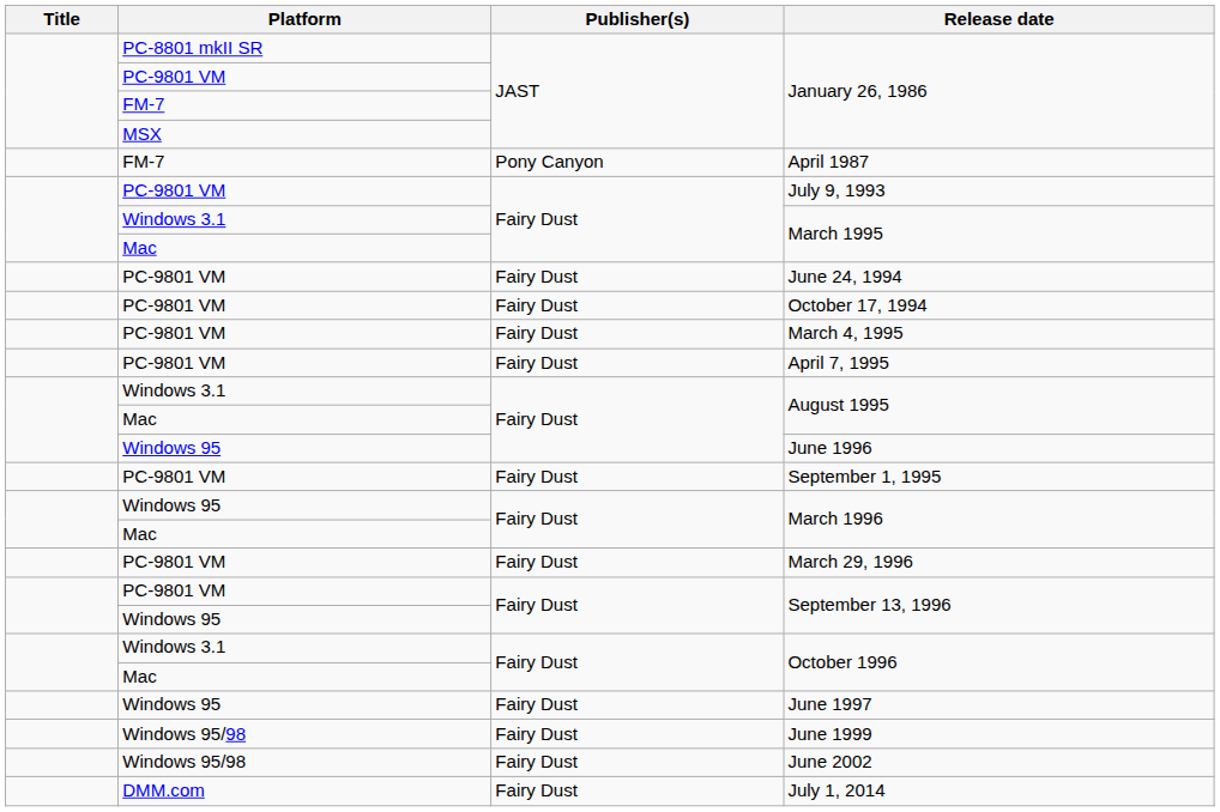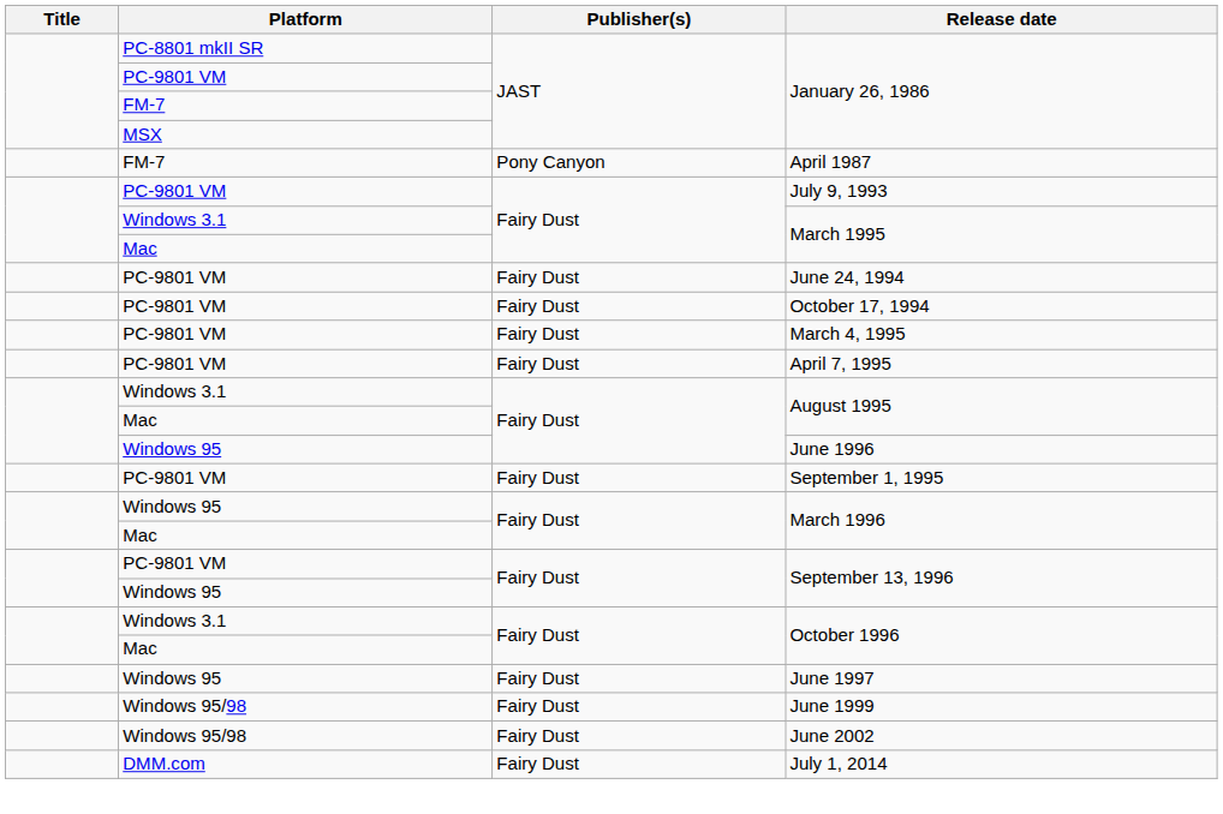 <table class="wikitable" style="width:85%">
 <tr>
 <th>Title</th>
 <th>Platform</th>
 <th>Publisher(s)</th>
 <th>Release date</th>
 </tr>
 <tr>
 <td scope="row" rowspan="4"></td>
 <td><a href='#'>PC-8801 mkII SR</a></td>
 <td scope="row" rowspan="4">JAST</td>
 <td scope="row" rowspan="4">January 26, 1986</td>
 </tr>
 <tr>
 <td><a href='#'>PC-9801 VM</a></td>
 </tr>
 <tr>
 <td><a href='#'>FM-7</a></td>
 </tr>
 <tr>
 <td><a href='#'>MSX</a></td>
 </tr>
 <tr>
 <td></td>
 <td>FM-7</td>
 <td>Pony Canyon</td>
 <td>April 1987</td>
 </tr>
 <tr>
 <td scope="row" rowspan="3"></td>
 <td><a href='#'>PC-9801 VM</a></td>
 <td scope="row" rowspan="3">Fairy Dust</td>
 <td>July 9, 1993</td>
 </tr>
 <tr>
 <td><a href='#'>Windows 3.1</a></td>
 <td scope="row" rowspan="2">March 1995</td>
 </tr>
 <tr>
 <td><a href='#'>Mac</a></td>
 </tr>
 <tr>
 <td></td>
 <td>PC-9801 VM</td>
 <td>Fairy Dust</td>
 <td>June 24, 1994</td>
 </tr>
 <tr>
 <td></td>
 <td>PC-9801 VM</td>
 <td>Fairy Dust</td>
 <td>October 17, 1994</td>
 </tr>
 <tr>
 <td></td>
 <td>PC-9801 VM</td>
 <td>Fairy Dust</td>
 <td>March 4, 1995</td>
 </tr>
 <tr>
 <td></td>
 <td>PC-9801 VM</td>
 <td>Fairy Dust</td>
 <td>April 7, 1995</td>
 </tr>
 <tr>
 <td scope="row" rowspan="3"></td>
 <td>Windows 3.1</td>
 <td scope="row" rowspan="3">Fairy Dust</td>
 <td scope="row" rowspan="2">August 1995</td>
 </tr>
 <tr>
 <td>Mac</td>
 </tr>
 <tr>
 <td><a href='#'>Windows 95</a></td>
 <td>June 1996</td>
 </tr>
 <tr>
 <td></td>
 <td>PC-9801 VM</td>
 <td>Fairy Dust</td>
 <td>September 1, 1995</td>
 </tr>
 <tr>
 <td scope="row" rowspan="2"></td>
 <td>Windows 95</td>
 <td scope="row" rowspan="2">Fairy Dust</td>
 <td scope="row" rowspan="2">March 1996</td>
 </tr>
 <tr>
 <td>Mac</td>
 </tr>
 <tr>
-<td></td>
-<td>PC-9801 VM</td>
-<td>Fairy Dust</td>
-<td>March 29, 1996</td>
-</tr>
-<tr>
 <td scope="row" rowspan="2"></td>
 <td>PC-9801 VM</td>
 <td scope="row" rowspan="2">Fairy Dust</td>
 <td scope="row" rowspan="2">September 13, 1996</td>
 </tr>
 <tr>
 <td>Windows 95</td>
 </tr>
 <tr>
 <td scope="row" rowspan="2"></td>
 <td>Windows 3.1</td>
 <td scope="row" rowspan="2">Fairy Dust</td>
 <td scope="row" rowspan="2">October 1996</td>
 </tr>
 <tr>
 <td>Mac</td>
 </tr>
 <tr>
 <td></td>
 <td>Windows 95</td>
 <td>Fairy Dust</td>
 <td>June 1997</td>
 </tr>
 <tr>
 <td></td>
 <td>Windows 95/<a href='#'>98</a></td>
 <td>Fairy Dust</td>
 <td>June 1999</td>
 </tr>
 <tr>
 <td></td>
 <td>Windows 95/98</td>
 <td>Fairy Dust</td>
 <td>June 2002</td>
 </tr>
 <tr>
 <td></td>
 <td><a href='#'>DMM.com</a></td>
 <td>Fairy Dust</td>
 <td>July 1, 2014</td>
 </tr>
 </table>
